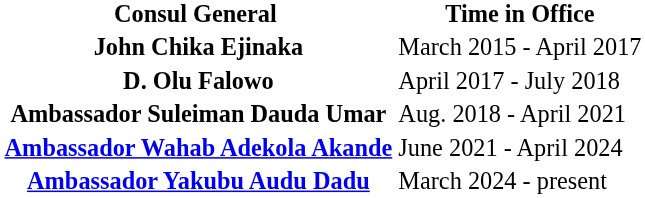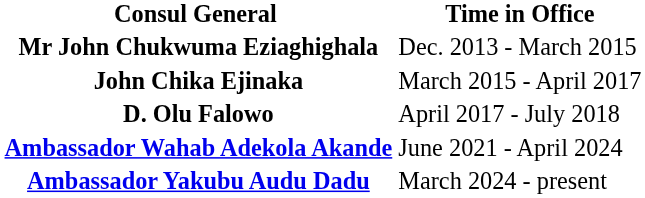 <table>
 <tr>
 <th>Consul General </th>
 <th>Time in Office</th>
+</tr>
+<tr>
+<th>Mr John Chukwuma Eziaghighala</th>
+<td>Dec. 2013 - March 2015</td>
 </tr>
 <tr>
 <th>John Chika Ejinaka</th>
 <td>March 2015 - April 2017</td>
 </tr>
 <tr>
 <th>D. Olu Falowo</th>
 <td>April 2017 - July 2018</td>
 </tr>
 <tr>
-<th>Ambassador Suleiman Dauda Umar</th>
-<td>Aug. 2018 - April 2021</td>
-</tr>
-<tr>
 <th><a href='#'>Ambassador Wahab Adekola Akande</a></th>
 <td>June 2021 - April 2024</td>
 </tr>
 <tr>
 <th><a href='#'>Ambassador Yakubu Audu Dadu</a></th>
 <td>March 2024 - present</td>
 </tr>
 </table>
